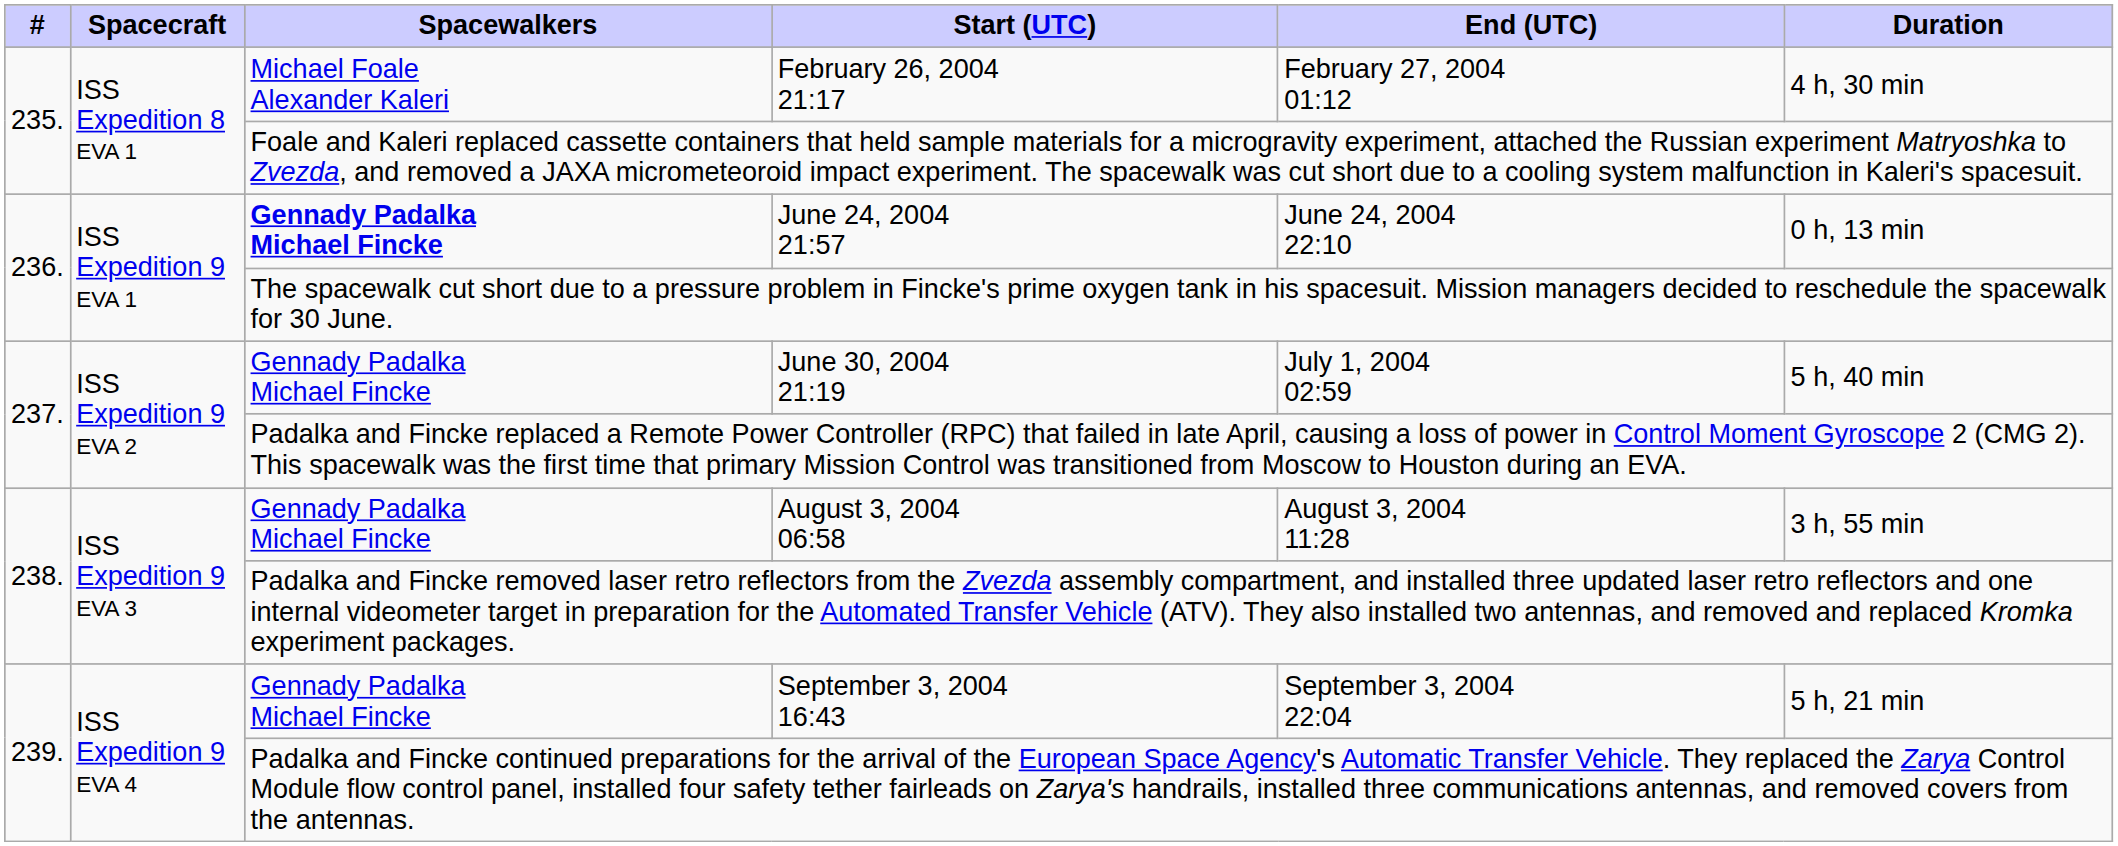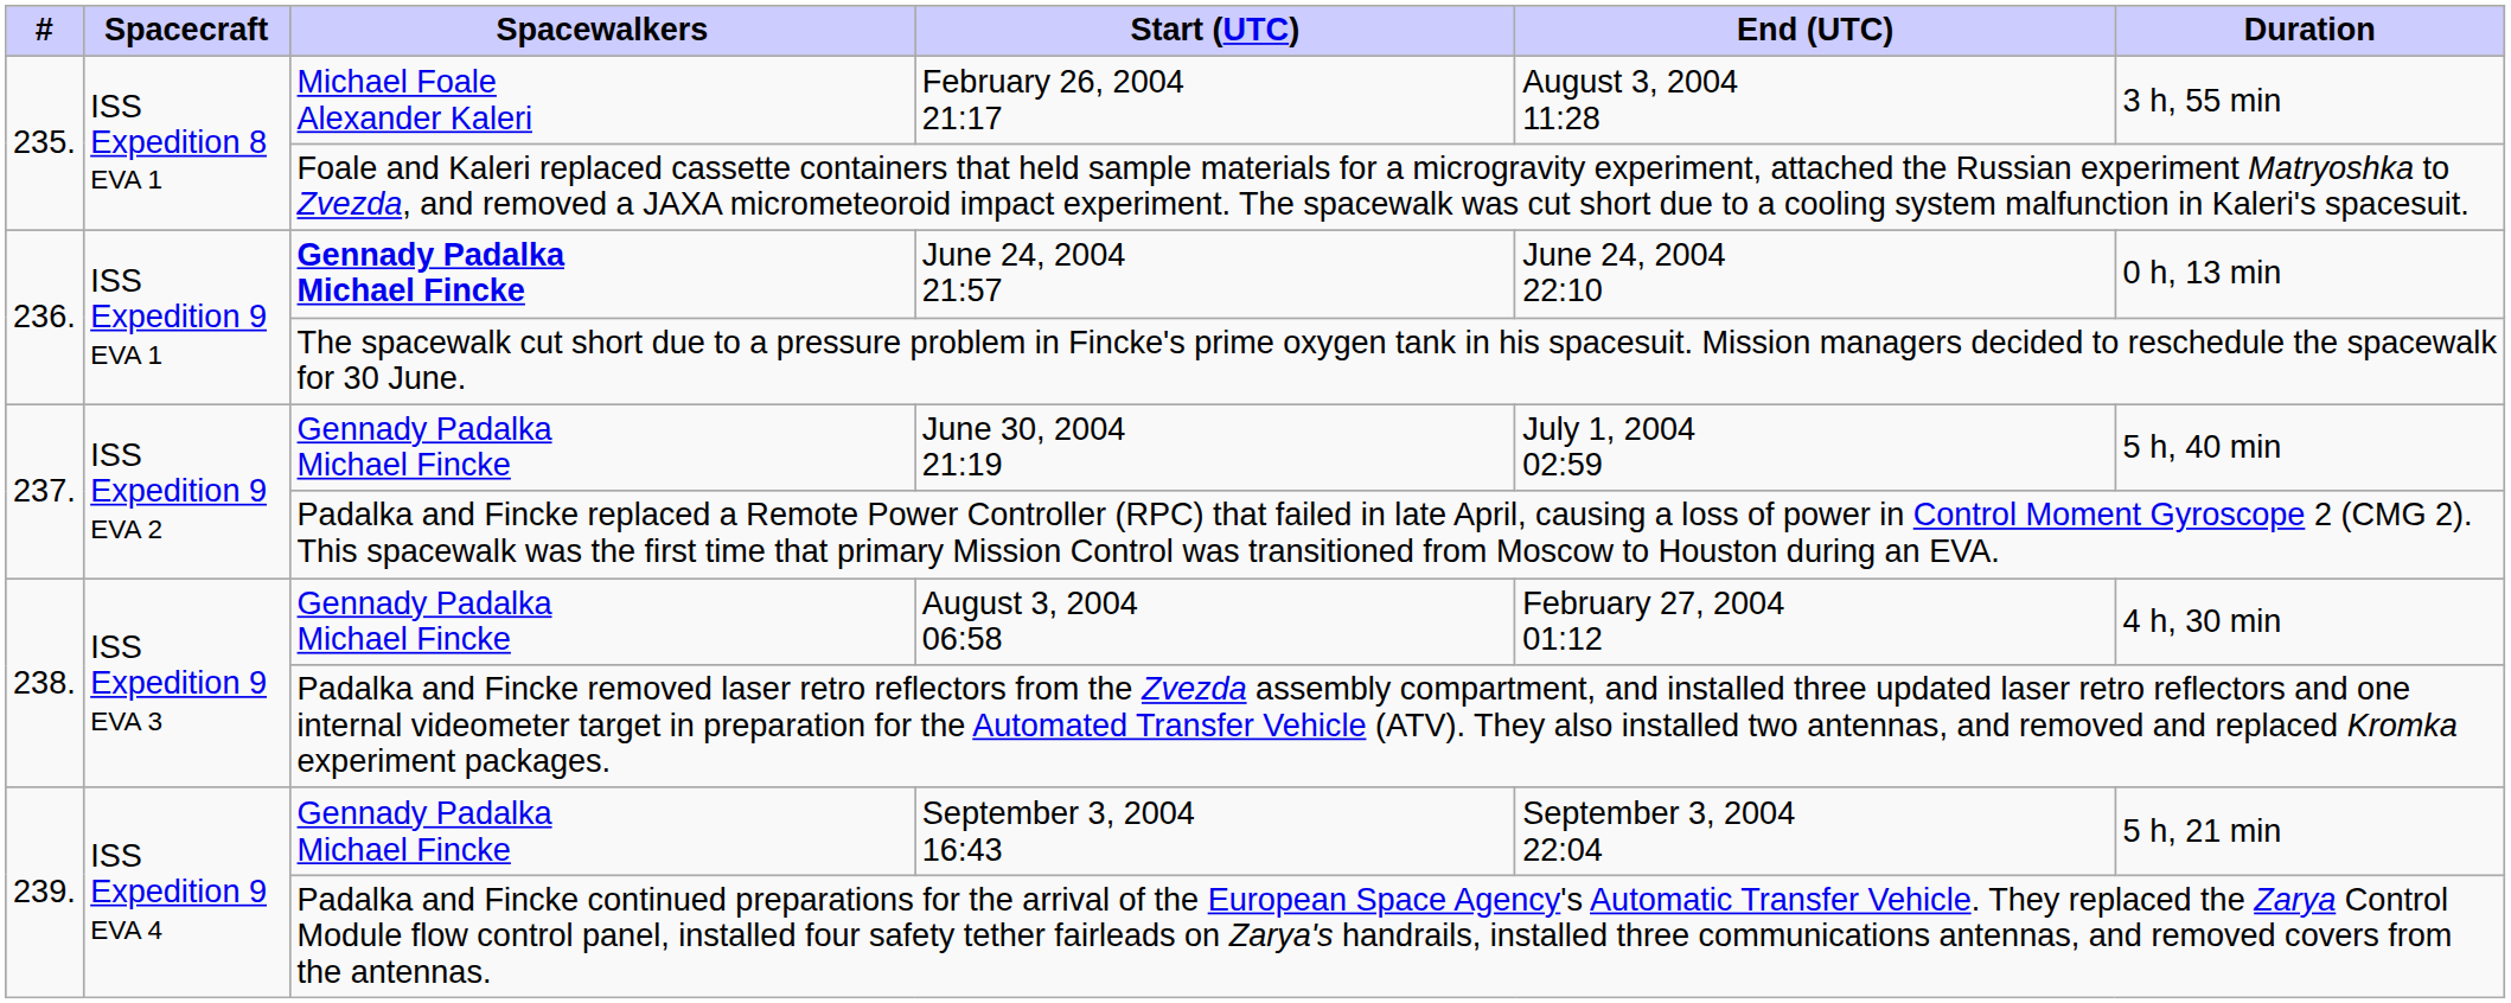 <table class="wikitable sticky-header">
 <tr>
 <th style="background:#ccf;">#</th>
 <th style="background:#ccf;">Spacecraft</th>
 <th style="background:#ccf;">Spacewalkers</th>
 <th style="background:#ccf;">Start (<a href='#'>UTC</a>)</th>
 <th style="background:#ccf;">End (UTC)</th>
 <th style="background:#ccf;">Duration</th>
 </tr>
 <tr>
 <td rowspan=2>235.</td>
 <td rowspan=2>ISS <a href='#'>Expedition 8</a><br><small>EVA 1</small></td>
 <td> <a href='#'>Michael Foale</a><br>  <a href='#'>Alexander Kaleri</a></td>
 <td>February 26, 2004<br> 21:17</td>
-<td>February 27, 2004<br> 01:12</td>
-<td>4 h, 30 min</td>
+<td>August 3, 2004<br> 11:28</td>
+<td>3 h, 55 min</td>
 </tr>
 <tr>
 <td colspan=4>Foale and Kaleri replaced cassette containers that held sample materials for a microgravity experiment, attached the Russian experiment <em>Matryoshka</em> to <a href='#'><em>Zvezda</em></a>, and removed a JAXA micrometeoroid impact experiment. The spacewalk was cut short due to a cooling system malfunction in Kaleri's spacesuit.</td>
 </tr>
 <tr>
 <td rowspan=2>236.</td>
 <td rowspan=2>ISS <a href='#'>Expedition 9</a><br><small>EVA 1</small></td>
 <td><strong> <a href='#'>Gennady Padalka</a><br> <a href='#'>Michael Fincke</a></strong></td>
 <td>June 24, 2004<br> 21:57</td>
 <td>June 24, 2004<br> 22:10</td>
 <td>0 h, 13 min</td>
 </tr>
 <tr>
 <td colspan=4>The spacewalk cut short due to a pressure problem in Fincke's prime oxygen tank in his spacesuit. Mission managers decided to reschedule the spacewalk for 30 June.</td>
 </tr>
 <tr>
 <td rowspan=2>237.</td>
 <td rowspan=2>ISS <a href='#'>Expedition 9</a><br><small>EVA 2</small></td>
 <td> <a href='#'>Gennady Padalka</a><br> <a href='#'>Michael Fincke</a></td>
 <td>June 30, 2004<br> 21:19</td>
 <td>July 1, 2004<br> 02:59</td>
 <td>5 h, 40 min</td>
 </tr>
 <tr>
 <td colspan=4>Padalka and Fincke replaced a Remote Power Controller (RPC) that failed in late April, causing a loss of power in <a href='#'>Control Moment Gyroscope</a> 2 (CMG 2).  This spacewalk was the first time that primary Mission Control was transitioned from Moscow to Houston during an EVA.</td>
 </tr>
 <tr>
 <td rowspan=2>238.</td>
 <td rowspan=2>ISS <a href='#'>Expedition 9</a><br><small>EVA 3</small></td>
 <td> <a href='#'>Gennady Padalka</a><br> <a href='#'>Michael Fincke</a></td>
 <td>August 3, 2004<br> 06:58</td>
-<td>August 3, 2004<br> 11:28</td>
-<td>3 h, 55 min</td>
+<td>February 27, 2004<br> 01:12</td>
+<td>4 h, 30 min</td>
 </tr>
 <tr>
 <td colspan=4>Padalka and Fincke removed laser retro reflectors from the <a href='#'><em>Zvezda</em></a> assembly compartment, and installed three updated laser retro reflectors and one internal videometer target in preparation for the <a href='#'>Automated Transfer Vehicle</a> (ATV). They also installed two antennas, and removed and replaced <em>Kromka</em> experiment packages.</td>
 </tr>
 <tr>
 <td rowspan=2>239.</td>
 <td rowspan=2>ISS <a href='#'>Expedition 9</a><br><small>EVA 4</small></td>
 <td> <a href='#'>Gennady Padalka</a><br> <a href='#'>Michael Fincke</a></td>
 <td>September 3, 2004<br> 16:43</td>
 <td>September 3, 2004<br> 22:04</td>
 <td>5 h, 21 min</td>
 </tr>
 <tr>
 <td colspan=4>Padalka and Fincke continued preparations for the arrival of the <a href='#'>European Space Agency</a>'s <a href='#'>Automatic Transfer Vehicle</a>.  They replaced the <em><a href='#'>Zarya</a></em> Control Module flow control panel, installed four safety tether fairleads on <em>Zarya's</em> handrails, installed three communications antennas, and removed covers from the antennas.</td>
 </tr>
 </table>
